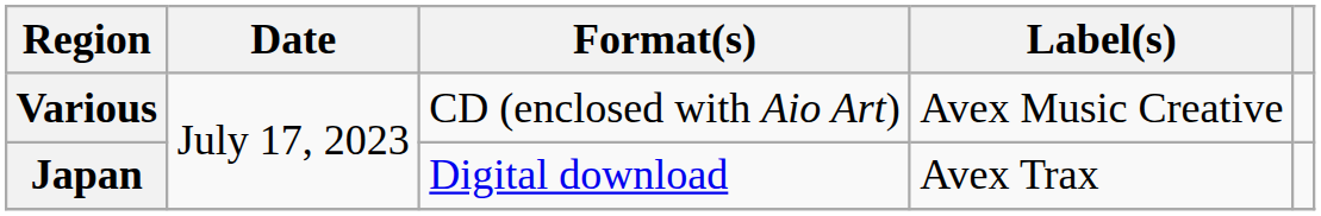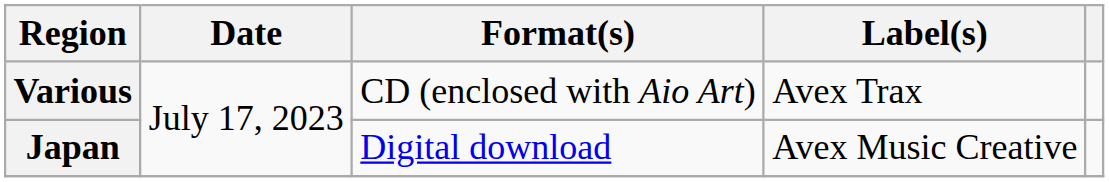 <table class="wikitable plainrowheaders">
 <tr>
 <th scope="col">Region</th>
 <th scope="col">Date</th>
 <th scope="col">Format(s)</th>
 <th scope="col">Label(s)</th>
 <th scope="col"></th>
 </tr>
 <tr>
 <th scope="row">Various</th>
 <td rowspan="2">July 17, 2023</td>
 <td>CD (enclosed with <em>Aio Art</em>)</td>
-<td>Avex Music Creative</td>
+<td>Avex Trax</td>
 <td></td>
 </tr>
 <tr>
 <th scope="row">Japan</th>
 <td><a href='#'>Digital download</a></td>
-<td>Avex Trax</td>
+<td>Avex Music Creative</td>
 <td></td>
 </tr>
 <tr>
 </tr>
 </table>
